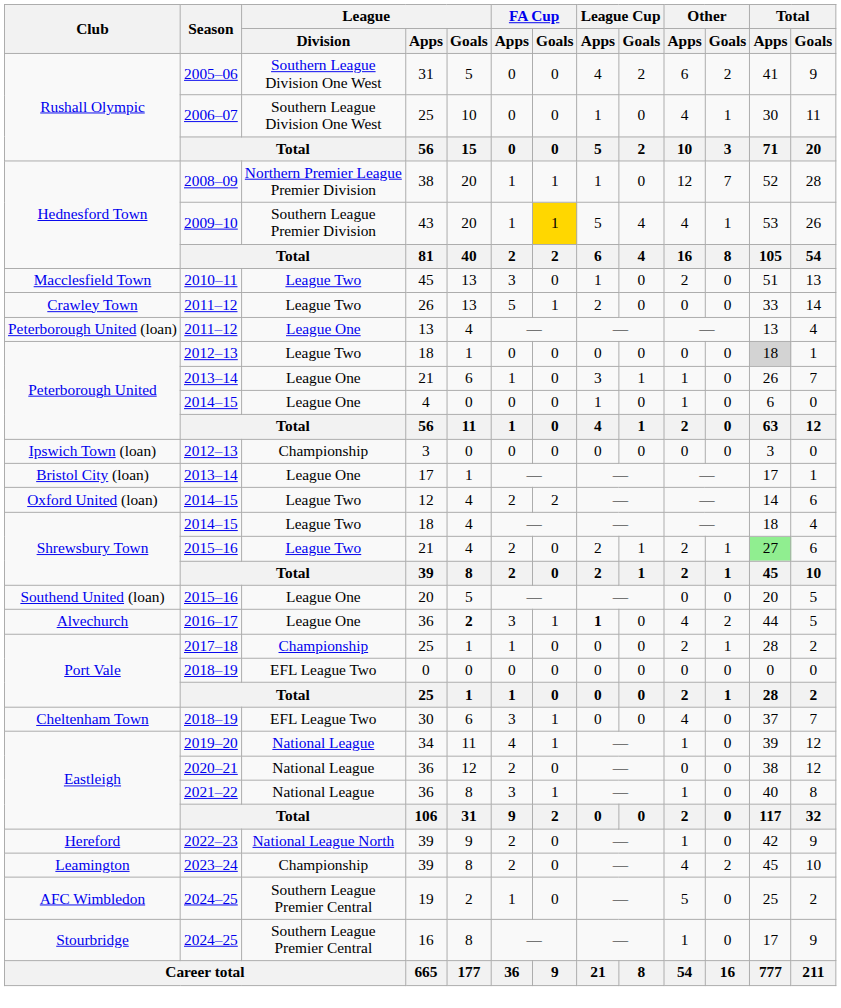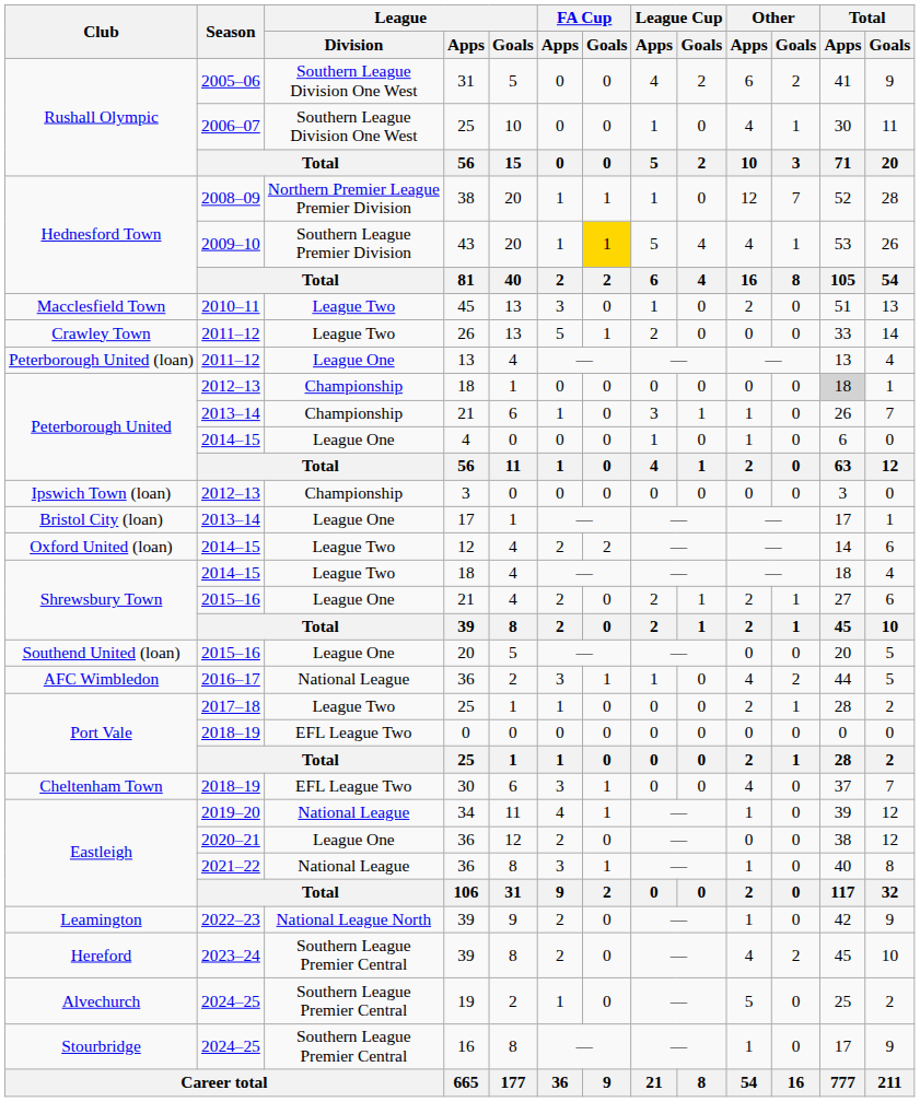 <table class="wikitable" style="text-align:center">
 <tr>
 <th rowspan="2">Club</th>
 <th rowspan="2">Season</th>
 <th colspan="3">League</th>
 <th colspan="2"><a href='#'>FA Cup</a></th>
 <th colspan="2">League Cup</th>
 <th colspan="2">Other</th>
 <th colspan="2">Total</th>
 </tr>
 <tr>
 <th>Division</th>
 <th>Apps</th>
 <th>Goals</th>
 <th>Apps</th>
 <th>Goals</th>
 <th>Apps</th>
 <th>Goals</th>
 <th>Apps</th>
 <th>Goals</th>
 <th>Apps</th>
 <th>Goals</th>
 </tr>
 <tr>
 <td rowspan="3" valign="center"><a href='#'>Rushall Olympic</a></td>
 <td><a href='#'>2005–06</a></td>
 <td><a href='#'>Southern League</a><br>Division One West</td>
 <td>31</td>
 <td>5</td>
 <td>0</td>
 <td>0</td>
 <td>4</td>
 <td>2</td>
 <td>6</td>
 <td>2</td>
 <td>41</td>
 <td>9</td>
 </tr>
 <tr>
 <td><a href='#'>2006–07</a></td>
 <td>Southern League<br>Division One West</td>
 <td>25</td>
 <td>10</td>
 <td>0</td>
 <td>0</td>
 <td>1</td>
 <td>0</td>
 <td>4</td>
 <td>1</td>
 <td>30</td>
 <td>11</td>
 </tr>
 <tr>
 <th colspan="2">Total</th>
 <th>56</th>
 <th>15</th>
 <th>0</th>
 <th>0</th>
 <th>5</th>
 <th>2</th>
 <th>10</th>
 <th>3</th>
 <th>71</th>
 <th>20</th>
 </tr>
 <tr>
 <td rowspan="3" valign="center"><a href='#'>Hednesford Town</a></td>
 <td><a href='#'>2008–09</a></td>
 <td><a href='#'>Northern Premier League</a><br>Premier Division</td>
 <td>38</td>
 <td>20</td>
 <td>1</td>
 <td>1</td>
 <td>1</td>
 <td>0</td>
 <td>12</td>
 <td>7</td>
 <td>52</td>
 <td>28</td>
 </tr>
 <tr>
 <td><a href='#'>2009–10</a></td>
 <td>Southern League<br>Premier Division</td>
 <td>43</td>
 <td>20</td>
 <td>1</td>
 <td style="background: gold;">1</td>
 <td>5</td>
 <td>4</td>
 <td>4</td>
 <td>1</td>
 <td>53</td>
 <td>26</td>
 </tr>
 <tr>
 <th colspan="2">Total</th>
 <th>81</th>
 <th>40</th>
 <th>2</th>
 <th>2</th>
 <th>6</th>
 <th>4</th>
 <th>16</th>
 <th>8</th>
 <th>105</th>
 <th>54</th>
 </tr>
 <tr>
 <td rowspan="1" valign="center"><a href='#'>Macclesfield Town</a></td>
 <td><a href='#'>2010–11</a></td>
 <td><a href='#'>League Two</a></td>
 <td>45</td>
 <td>13</td>
 <td>3</td>
 <td>0</td>
 <td>1</td>
 <td>0</td>
 <td>2</td>
 <td>0</td>
 <td>51</td>
 <td>13</td>
 </tr>
 <tr>
 <td rowspan="1" valign="center"><a href='#'>Crawley Town</a></td>
 <td><a href='#'>2011–12</a></td>
 <td>League Two</td>
 <td>26</td>
 <td>13</td>
 <td>5</td>
 <td>1</td>
 <td>2</td>
 <td>0</td>
 <td>0</td>
 <td>0</td>
 <td>33</td>
 <td>14</td>
 </tr>
 <tr>
 <td rowspan="1" valign="center"><a href='#'>Peterborough United</a> (loan)</td>
 <td><a href='#'>2011–12</a></td>
 <td><a href='#'>League One</a></td>
 <td>13</td>
 <td>4</td>
 <td colspan="2">—</td>
 <td colspan="2">—</td>
 <td colspan="2">—</td>
 <td>13</td>
 <td>4</td>
 </tr>
 <tr>
 <td rowspan="4" valign="center"><a href='#'>Peterborough United</a></td>
 <td><a href='#'>2012–13</a></td>
-<td>League Two</td>
+<td><a href='#'>Championship</a></td>
 <td>18</td>
 <td>1</td>
 <td>0</td>
 <td>0</td>
 <td>0</td>
 <td>0</td>
 <td>0</td>
 <td>0</td>
 <td style="background: lightgrey;">18</td>
 <td>1</td>
 </tr>
 <tr>
 <td><a href='#'>2013–14</a></td>
-<td>League One</td>
+<td>Championship</td>
 <td>21</td>
 <td>6</td>
 <td>1</td>
 <td>0</td>
 <td>3</td>
 <td>1</td>
 <td>1</td>
 <td>0</td>
 <td>26</td>
 <td>7</td>
 </tr>
 <tr>
 <td><a href='#'>2014–15</a></td>
 <td>League One</td>
 <td>4</td>
 <td>0</td>
 <td>0</td>
 <td>0</td>
 <td>1</td>
 <td>0</td>
 <td>1</td>
 <td>0</td>
 <td>6</td>
 <td>0</td>
 </tr>
 <tr>
 <th colspan="2">Total</th>
 <th>56</th>
 <th>11</th>
 <th>1</th>
 <th>0</th>
 <th>4</th>
 <th>1</th>
 <th>2</th>
 <th>0</th>
 <th>63</th>
 <th>12</th>
 </tr>
 <tr>
 <td rowspan="1" valign="center"><a href='#'>Ipswich Town</a> (loan)</td>
 <td><a href='#'>2012–13</a></td>
 <td>Championship</td>
 <td>3</td>
 <td>0</td>
 <td>0</td>
 <td>0</td>
 <td>0</td>
 <td>0</td>
 <td>0</td>
 <td>0</td>
 <td>3</td>
 <td>0</td>
 </tr>
 <tr>
 <td rowspan="1" valign="center"><a href='#'>Bristol City</a> (loan)</td>
 <td><a href='#'>2013–14</a></td>
 <td>League One</td>
 <td>17</td>
 <td>1</td>
 <td colspan="2">—</td>
 <td colspan="2">—</td>
 <td colspan="2">—</td>
 <td>17</td>
 <td>1</td>
 </tr>
 <tr>
 <td rowspan="1" valign="center"><a href='#'>Oxford United</a> (loan)</td>
 <td><a href='#'>2014–15</a></td>
 <td>League Two</td>
 <td>12</td>
 <td>4</td>
 <td>2</td>
 <td>2</td>
 <td colspan="2">—</td>
 <td colspan="2">—</td>
 <td>14</td>
 <td>6</td>
 </tr>
 <tr>
 <td rowspan="3" valign="center"><a href='#'>Shrewsbury Town</a></td>
 <td><a href='#'>2014–15</a></td>
 <td>League Two</td>
 <td>18</td>
 <td>4</td>
 <td colspan="2">—</td>
 <td colspan="2">—</td>
 <td colspan="2">—</td>
 <td>18</td>
 <td>4</td>
 </tr>
 <tr>
 <td><a href='#'>2015–16</a></td>
-<td><a href='#'>League Two</a></td>
+<td>League One</td>
 <td>21</td>
 <td>4</td>
 <td>2</td>
 <td>0</td>
 <td>2</td>
 <td>1</td>
 <td>2</td>
 <td>1</td>
-<td style="background: lightgreen;">27</td>
+<td>27</td>
 <td>6</td>
 </tr>
 <tr>
 <th colspan="2">Total</th>
 <th>39</th>
 <th>8</th>
 <th>2</th>
 <th>0</th>
 <th>2</th>
 <th>1</th>
 <th>2</th>
 <th>1</th>
 <th>45</th>
 <th>10</th>
 </tr>
 <tr>
 <td valign="center"><a href='#'>Southend United</a> (loan)</td>
 <td><a href='#'>2015–16</a></td>
 <td>League One</td>
 <td>20</td>
 <td>5</td>
 <td colspan="2">—</td>
 <td colspan="2">—</td>
 <td>0</td>
 <td>0</td>
 <td>20</td>
 <td>5</td>
 </tr>
 <tr>
-<td><a href='#'>Alvechurch</a></td>
+<td valign="center"><a href='#'>AFC Wimbledon</a></td>
 <td><a href='#'>2016–17</a></td>
-<td>League One</td>
+<td>National League</td>
 <td>36</td>
-<td><strong>2</strong></td>
+<td>2</td>
 <td>3</td>
 <td>1</td>
-<td><strong>1</strong></td>
+<td>1</td>
 <td>0</td>
 <td>4</td>
 <td>2</td>
 <td>44</td>
 <td>5</td>
 </tr>
 <tr>
 <td rowspan="3" valign="center"><a href='#'>Port Vale</a></td>
 <td><a href='#'>2017–18</a></td>
-<td><a href='#'>Championship</a></td>
+<td>League Two</td>
 <td>25</td>
 <td>1</td>
 <td>1</td>
 <td>0</td>
 <td>0</td>
 <td>0</td>
 <td>2</td>
 <td>1</td>
 <td>28</td>
 <td>2</td>
 </tr>
 <tr>
 <td><a href='#'>2018–19</a></td>
 <td>EFL League Two</td>
 <td>0</td>
 <td>0</td>
 <td>0</td>
 <td>0</td>
 <td>0</td>
 <td>0</td>
 <td>0</td>
 <td>0</td>
 <td>0</td>
 <td>0</td>
 </tr>
 <tr>
 <th colspan="2">Total</th>
 <th>25</th>
 <th>1</th>
 <th>1</th>
 <th>0</th>
 <th>0</th>
 <th>0</th>
 <th>2</th>
 <th>1</th>
 <th>28</th>
 <th>2</th>
 </tr>
 <tr>
 <td valign="center"><a href='#'>Cheltenham Town</a></td>
 <td><a href='#'>2018–19</a></td>
 <td>EFL League Two</td>
 <td>30</td>
 <td>6</td>
 <td>3</td>
 <td>1</td>
 <td>0</td>
 <td>0</td>
 <td>4</td>
 <td>0</td>
 <td>37</td>
 <td>7</td>
 </tr>
 <tr>
 <td rowspan="4" valign="center"><a href='#'>Eastleigh</a></td>
 <td><a href='#'>2019–20</a></td>
 <td><a href='#'>National League</a></td>
 <td>34</td>
 <td>11</td>
 <td>4</td>
 <td>1</td>
 <td colspan="2">—</td>
 <td>1</td>
 <td>0</td>
 <td>39</td>
 <td>12</td>
 </tr>
 <tr>
 <td><a href='#'>2020–21</a></td>
-<td>National League</td>
+<td>League One</td>
 <td>36</td>
 <td>12</td>
 <td>2</td>
 <td>0</td>
 <td colspan="2">—</td>
 <td>0</td>
 <td>0</td>
 <td>38</td>
 <td>12</td>
 </tr>
 <tr>
 <td><a href='#'>2021–22</a></td>
 <td>National League</td>
 <td>36</td>
 <td>8</td>
 <td>3</td>
 <td>1</td>
 <td colspan="2">—</td>
 <td>1</td>
 <td>0</td>
 <td>40</td>
 <td>8</td>
 </tr>
 <tr>
 <th colspan="2">Total</th>
 <th>106</th>
 <th>31</th>
 <th>9</th>
 <th>2</th>
 <th>0</th>
 <th>0</th>
 <th>2</th>
 <th>0</th>
 <th>117</th>
 <th>32</th>
 </tr>
 <tr>
-<td><a href='#'>Hereford</a></td>
+<td><a href='#'>Leamington</a></td>
 <td><a href='#'>2022–23</a></td>
 <td><a href='#'>National League North</a></td>
 <td>39</td>
 <td>9</td>
 <td>2</td>
 <td>0</td>
 <td colspan="2">—</td>
 <td>1</td>
 <td>0</td>
 <td>42</td>
 <td>9</td>
 </tr>
 <tr>
-<td><a href='#'>Leamington</a></td>
+<td><a href='#'>Hereford</a></td>
 <td><a href='#'>2023–24</a></td>
-<td>Championship</td>
+<td>Southern League<br>Premier Central</td>
 <td>39</td>
 <td>8</td>
 <td>2</td>
 <td>0</td>
 <td colspan="2">—</td>
 <td>4</td>
 <td>2</td>
 <td>45</td>
 <td>10</td>
 </tr>
 <tr>
-<td valign="center"><a href='#'>AFC Wimbledon</a></td>
+<td><a href='#'>Alvechurch</a></td>
 <td><a href='#'>2024–25</a></td>
 <td>Southern League<br>Premier Central</td>
 <td>19</td>
 <td>2</td>
 <td>1</td>
 <td>0</td>
 <td colspan="2">—</td>
 <td>5</td>
 <td>0</td>
 <td>25</td>
 <td>2</td>
 </tr>
 <tr>
 <td><a href='#'>Stourbridge</a></td>
 <td><a href='#'>2024–25</a></td>
 <td>Southern League<br>Premier Central</td>
 <td>16</td>
 <td>8</td>
 <td colspan="2">—</td>
 <td colspan="2">—</td>
 <td>1</td>
 <td>0</td>
 <td>17</td>
 <td>9</td>
 </tr>
 <tr>
 <th colspan="3">Career total</th>
 <th>665</th>
 <th>177</th>
 <th>36</th>
 <th>9</th>
 <th>21</th>
 <th>8</th>
 <th>54</th>
 <th>16</th>
 <th>777</th>
 <th>211</th>
 </tr>
 </table>
